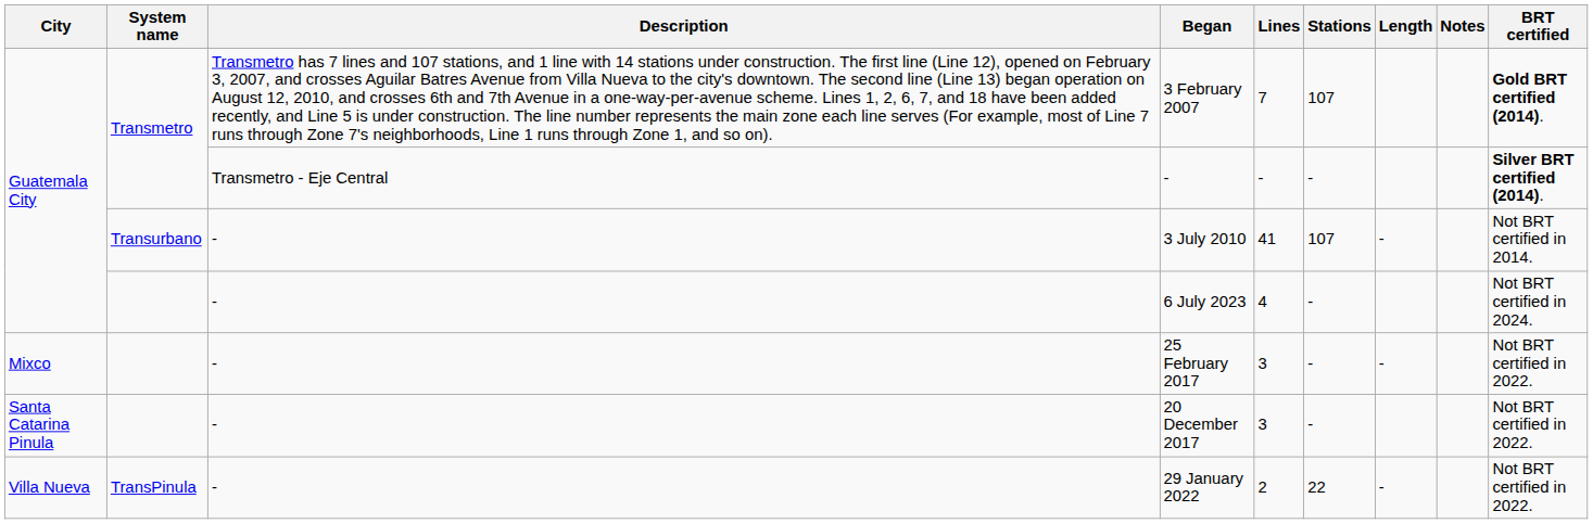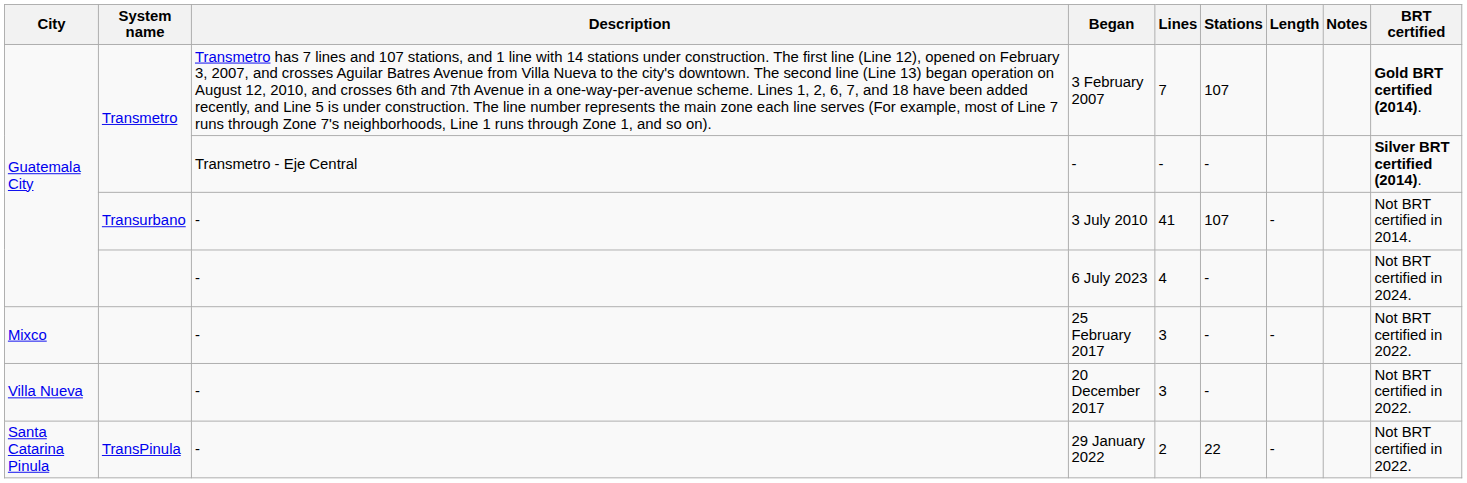 <table class="wikitable">
 <tr>
 <th>City</th>
 <th>System name</th>
 <th>Description</th>
 <th>Began</th>
 <th>Lines</th>
 <th>Stations</th>
 <th>Length</th>
 <th>Notes</th>
 <th>BRT certified</th>
 </tr>
 <tr>
 <td rowspan="4"><a href='#'>Guatemala City</a></td>
 <td rowspan="2"><a href='#'>Transmetro</a></td>
 <td><a href='#'>Transmetro</a> has 7 lines and 107 stations, and 1 line with 14 stations under construction. The first line (Line 12), opened on February 3, 2007, and crosses Aguilar Batres Avenue from Villa Nueva to the city's downtown. The second line (Line 13) began operation on August 12, 2010, and crosses 6th and 7th Avenue in a one-way-per-avenue scheme. Lines 1, 2, 6, 7, and 18 have been added recently, and Line 5 is under construction. The line number represents the main zone each line serves (For example, most of Line 7 runs through Zone 7's neighborhoods, Line 1 runs through Zone 1, and so on).</td>
 <td>3 February 2007</td>
 <td>7</td>
 <td>107</td>
 <td></td>
 <td></td>
 <td><strong>Gold BRT certified (2014)</strong>.</td>
 </tr>
 <tr>
 <td>Transmetro - Eje Central</td>
 <td>-</td>
 <td>-</td>
 <td>-</td>
 <td></td>
 <td></td>
 <td><strong>Silver BRT certified (2014)</strong>.</td>
 </tr>
 <tr>
 <td><a href='#'>Transurbano</a></td>
 <td>-</td>
 <td>3 July 2010</td>
 <td>41</td>
 <td>107</td>
 <td>-</td>
 <td></td>
 <td>Not BRT certified in 2014.</td>
 </tr>
 <tr>
 <td></td>
 <td>-</td>
 <td>6 July 2023</td>
 <td>4</td>
 <td>-</td>
 <td></td>
 <td></td>
 <td>Not BRT certified in 2024.</td>
 </tr>
 <tr>
 <td><a href='#'>Mixco</a></td>
 <td></td>
 <td>-</td>
 <td>25 February 2017</td>
 <td>3</td>
 <td>-</td>
 <td>-</td>
 <td></td>
 <td>Not BRT certified in 2022.</td>
 </tr>
 <tr>
-<td><a href='#'>Santa Catarina Pinula</a></td>
+<td><a href='#'>Villa Nueva</a></td>
 <td></td>
 <td>-</td>
 <td>20 December 2017</td>
 <td>3</td>
 <td>-</td>
 <td></td>
 <td></td>
 <td>Not BRT certified in 2022.</td>
 </tr>
 <tr>
-<td><a href='#'>Villa Nueva</a></td>
+<td><a href='#'>Santa Catarina Pinula</a></td>
 <td><a href='#'>TransPinula</a></td>
 <td>-</td>
 <td>29 January 2022</td>
 <td>2</td>
 <td>22</td>
 <td>-</td>
 <td></td>
 <td>Not BRT certified in 2022.</td>
 </tr>
 </table>
